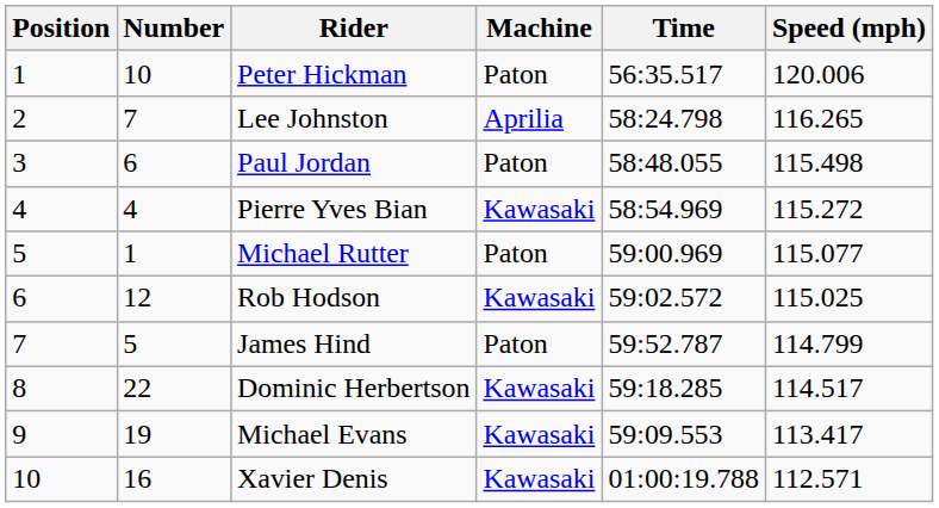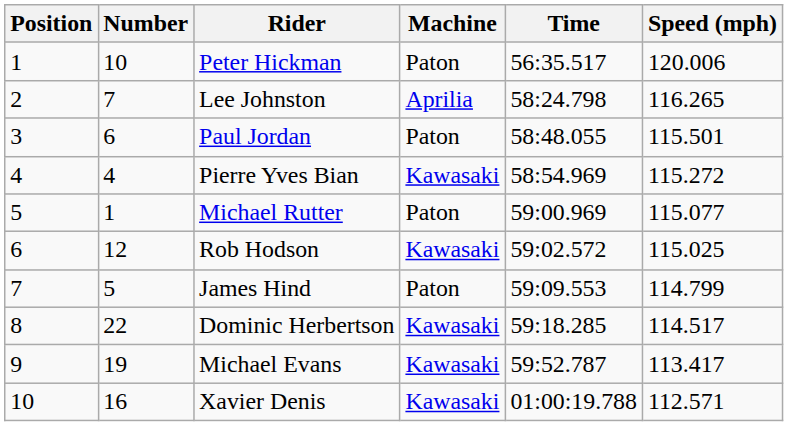 <table class="wikitable">
 <tr>
 <th>Position</th>
 <th>Number</th>
 <th>Rider</th>
 <th>Machine</th>
 <th>Time</th>
 <th>Speed (mph)</th>
 </tr>
 <tr>
 <td>1</td>
 <td>10</td>
 <td> <a href='#'>Peter Hickman</a></td>
 <td>Paton</td>
 <td>56:35.517</td>
 <td>120.006</td>
 </tr>
 <tr>
 <td>2</td>
 <td>7</td>
 <td> Lee Johnston</td>
 <td><a href='#'>Aprilia</a></td>
 <td>58:24.798</td>
 <td>116.265</td>
 </tr>
 <tr>
 <td>3</td>
 <td>6</td>
 <td> <a href='#'>Paul Jordan</a></td>
 <td>Paton</td>
 <td>58:48.055</td>
-<td>115.498</td>
+<td>115.501</td>
 </tr>
 <tr>
 <td>4</td>
 <td>4</td>
 <td> Pierre Yves Bian</td>
 <td><a href='#'>Kawasaki</a></td>
 <td>58:54.969</td>
 <td>115.272</td>
 </tr>
 <tr>
 <td>5</td>
 <td>1</td>
 <td> <a href='#'>Michael Rutter</a></td>
 <td>Paton</td>
 <td>59:00.969</td>
 <td>115.077</td>
 </tr>
 <tr>
 <td>6</td>
 <td>12</td>
 <td> Rob Hodson</td>
 <td><a href='#'>Kawasaki</a></td>
 <td>59:02.572</td>
 <td>115.025</td>
 </tr>
 <tr>
 <td>7</td>
 <td>5</td>
 <td> James Hind</td>
 <td>Paton</td>
-<td>59:52.787</td>
+<td>59:09.553</td>
 <td>114.799</td>
 </tr>
 <tr>
 <td>8</td>
 <td>22</td>
 <td> Dominic Herbertson</td>
 <td><a href='#'>Kawasaki</a></td>
 <td>59:18.285</td>
 <td>114.517</td>
 </tr>
 <tr>
 <td>9</td>
 <td>19</td>
 <td> Michael Evans</td>
 <td><a href='#'>Kawasaki</a></td>
-<td>59:09.553</td>
+<td>59:52.787</td>
 <td>113.417</td>
 </tr>
 <tr>
 <td>10</td>
 <td>16</td>
 <td> Xavier Denis</td>
 <td><a href='#'>Kawasaki</a></td>
 <td>01:00:19.788</td>
 <td>112.571</td>
 </tr>
 </table>
